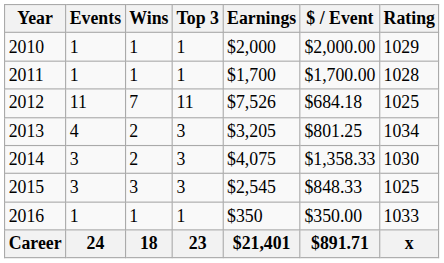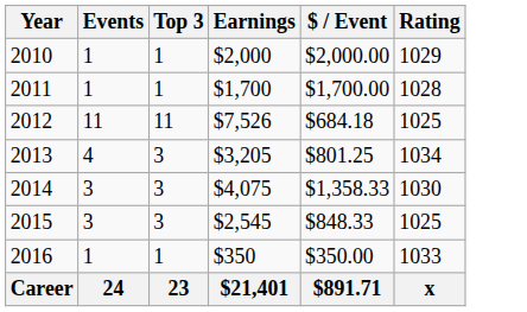 <table class="wikitable sortable">
 <tr>
 <th>Year</th>
 <th>Events</th>
-<th>Wins</th>
 <th>Top 3</th>
 <th>Earnings</th>
 <th>$ / Event</th>
 <th>Rating</th>
 </tr>
 <tr>
 <td>2010</td>
-<td>1</td>
 <td>1</td>
 <td>1</td>
 <td>$2,000</td>
 <td>$2,000.00</td>
 <td>1029</td>
 </tr>
 <tr>
 <td>2011</td>
 <td>1</td>
 <td>1</td>
-<td>1</td>
 <td>$1,700</td>
 <td>$1,700.00</td>
 <td>1028</td>
 </tr>
 <tr>
 <td>2012</td>
 <td>11</td>
-<td>7</td>
 <td>11</td>
 <td>$7,526</td>
 <td>$684.18</td>
 <td>1025</td>
 </tr>
 <tr>
 <td>2013</td>
 <td>4</td>
-<td>2</td>
 <td>3</td>
 <td>$3,205</td>
 <td>$801.25</td>
 <td>1034</td>
 </tr>
 <tr>
 <td>2014</td>
 <td>3</td>
-<td>2</td>
 <td>3</td>
 <td>$4,075</td>
 <td>$1,358.33</td>
 <td>1030</td>
 </tr>
 <tr>
 <td>2015</td>
-<td>3</td>
 <td>3</td>
 <td>3</td>
 <td>$2,545</td>
 <td>$848.33</td>
 <td>1025</td>
 </tr>
 <tr>
 <td>2016</td>
 <td>1</td>
 <td>1</td>
-<td>1</td>
 <td>$350</td>
 <td>$350.00</td>
 <td>1033</td>
 </tr>
 <tr>
 <th>Career</th>
 <th>24</th>
-<th>18</th>
 <th>23</th>
 <th>$21,401</th>
 <th>$891.71</th>
 <th>x</th>
 </tr>
 </table>
